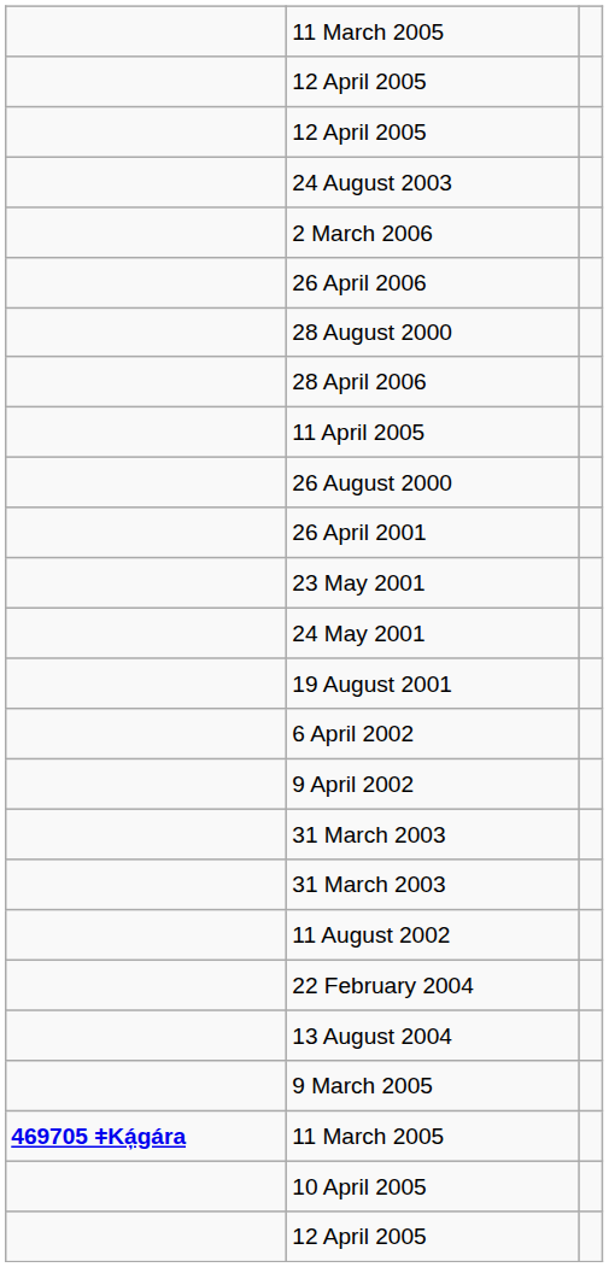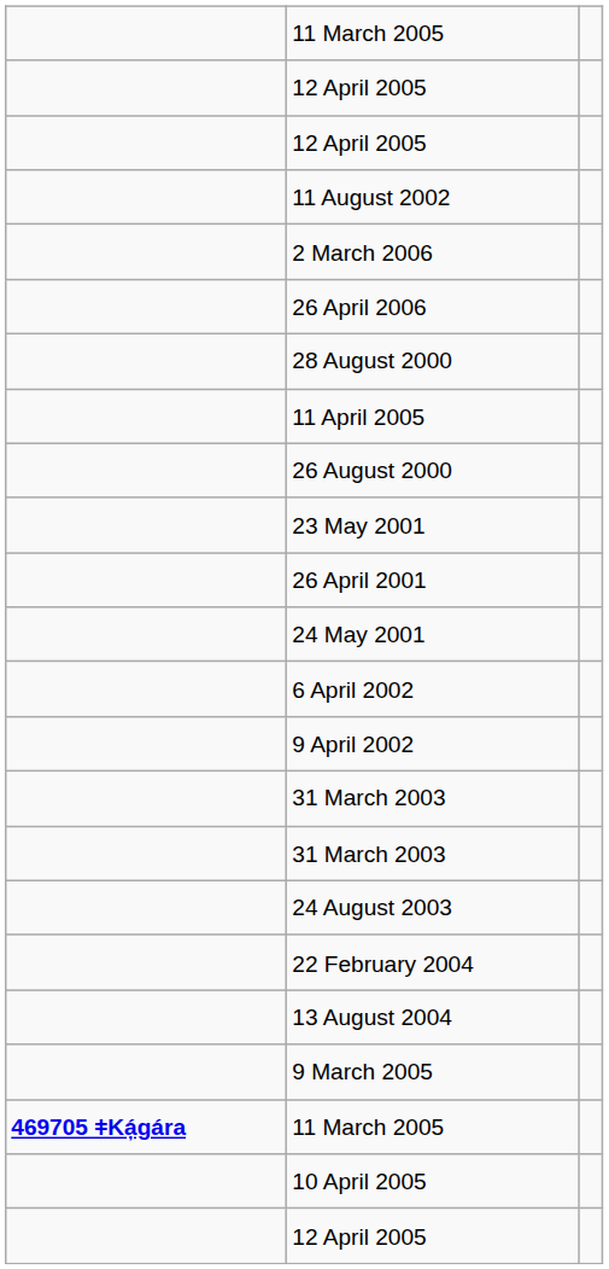 <table class="wikitable" style="font-size: 80%; float: left; width: 26em; margin-right: 1em; height: 700px">
 <tr>
 <td></td>
 <td>11 March 2005</td>
 <td></td>
 </tr>
 <tr>
 <td></td>
 <td>12 April 2005</td>
 <td></td>
 </tr>
 <tr>
 <td></td>
 <td>12 April 2005</td>
 <td></td>
 </tr>
 <tr>
 <td></td>
-<td>24 August 2003</td>
+<td>11 August 2002</td>
 <td></td>
 </tr>
 <tr>
 <td></td>
 <td>2 March 2006</td>
 <td></td>
 </tr>
 <tr>
 <td></td>
 <td>26 April 2006</td>
 <td></td>
 </tr>
 <tr>
 <td></td>
 <td>28 August 2000</td>
 <td></td>
 </tr>
 <tr>
 <td></td>
-<td>28 April 2006</td>
-<td></td>
-</tr>
-<tr>
-<td></td>
 <td>11 April 2005</td>
 <td></td>
 </tr>
 <tr>
 <td></td>
 <td>26 August 2000</td>
 <td></td>
 </tr>
 <tr>
 <td></td>
+<td>23 May 2001</td>
+<td></td>
+</tr>
+<tr>
+<td></td>
 <td>26 April 2001</td>
 <td> </td>
 </tr>
 <tr>
 <td></td>
-<td>23 May 2001</td>
-<td></td>
-</tr>
-<tr>
-<td></td>
 <td>24 May 2001</td>
-<td></td>
-</tr>
-<tr>
-<td><strong></strong></td>
-<td>19 August 2001</td>
 <td></td>
 </tr>
 <tr>
 <td></td>
 <td>6 April 2002</td>
 <td></td>
 </tr>
 <tr>
 <td></td>
 <td>9 April 2002</td>
 <td></td>
 </tr>
 <tr>
 <td></td>
 <td>31 March 2003</td>
 <td></td>
 </tr>
 <tr>
 <td></td>
 <td>31 March 2003</td>
 <td></td>
 </tr>
 <tr>
 <td></td>
-<td>11 August 2002</td>
+<td>24 August 2003</td>
 <td></td>
 </tr>
 <tr>
 <td></td>
 <td>22 February 2004</td>
 <td></td>
 </tr>
 <tr>
 <td></td>
 <td>13 August 2004</td>
 <td></td>
 </tr>
 <tr>
 <td></td>
 <td>9 March 2005</td>
 <td></td>
 </tr>
 <tr>
 <td><strong><a href='#'>469705 ǂKá̦gára</a></strong></td>
 <td>11 March 2005</td>
 <td></td>
 </tr>
 <tr>
 <td></td>
 <td>10 April 2005</td>
 <td></td>
 </tr>
 <tr>
 <td></td>
 <td>12 April 2005</td>
 <td></td>
 </tr>
 </table>
